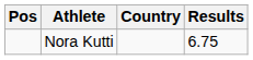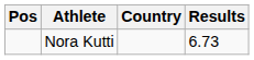 <table class="wikitable">
 <tr>
 <th>Pos</th>
 <th>Athlete</th>
 <th>Country</th>
 <th>Results</th>
 </tr>
 <tr>
 <td align="center"></td>
 <td>Nora Kutti</td>
 <td></td>
-<td>6.75</td>
+<td>6.73</td>
 </tr>
 </table>
